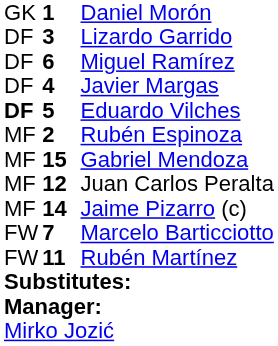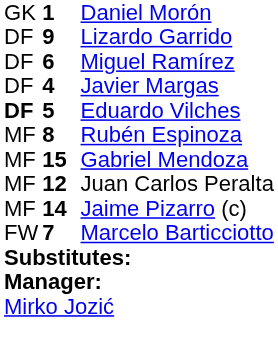 <table cellspacing="0" cellpadding="0" style="font-size:90%; margin:0.2em auto;">
 <tr>
 <th width="25"></th>
 <th width="25"></th>
 </tr>
 <tr>
 <td>GK</td>
 <td><strong>1</strong></td>
 <td> <a href='#'>Daniel Morón</a></td>
 </tr>
 <tr>
 <td>DF</td>
-<td><strong>3</strong></td>
+<td><strong>9</strong></td>
 <td> <a href='#'>Lizardo Garrido</a></td>
 </tr>
 <tr>
 <td>DF</td>
 <td><strong>6</strong></td>
 <td> <a href='#'>Miguel Ramírez</a></td>
 </tr>
 <tr>
 <td>DF</td>
 <td><strong>4</strong></td>
 <td> <a href='#'>Javier Margas</a></td>
 </tr>
 <tr>
 <td><strong>DF</strong></td>
 <td><strong>5</strong></td>
 <td> <a href='#'>Eduardo Vilches</a></td>
 </tr>
 <tr>
 <td>MF</td>
-<td><strong>2</strong></td>
+<td><strong>8</strong></td>
 <td> <a href='#'>Rubén Espinoza</a></td>
 </tr>
 <tr>
 <td>MF</td>
 <td><strong>15</strong></td>
 <td> <a href='#'>Gabriel Mendoza</a></td>
 </tr>
 <tr>
 <td>MF</td>
 <td><strong>12</strong></td>
 <td> Juan Carlos Peralta</td>
 </tr>
 <tr>
 <td>MF</td>
 <td><strong>14</strong></td>
 <td> <a href='#'>Jaime Pizarro</a> (c)</td>
 </tr>
 <tr>
 <td>FW</td>
 <td><strong>7</strong></td>
 <td> <a href='#'>Marcelo Barticciotto</a></td>
 </tr>
 <tr>
-<td>FW</td>
-<td><strong>11</strong></td>
-<td> <a href='#'>Rubén Martínez</a></td>
-<td></td>
-</tr>
-<tr>
 <td colspan=3><strong>Substitutes:</strong></td>
 </tr>
 <tr>
 <td></td>
 </tr>
 <tr>
 <td colspan=3><strong>Manager:</strong></td>
 </tr>
 <tr>
 <td colspan=4> <a href='#'>Mirko Jozić</a></td>
 </tr>
 </table>
